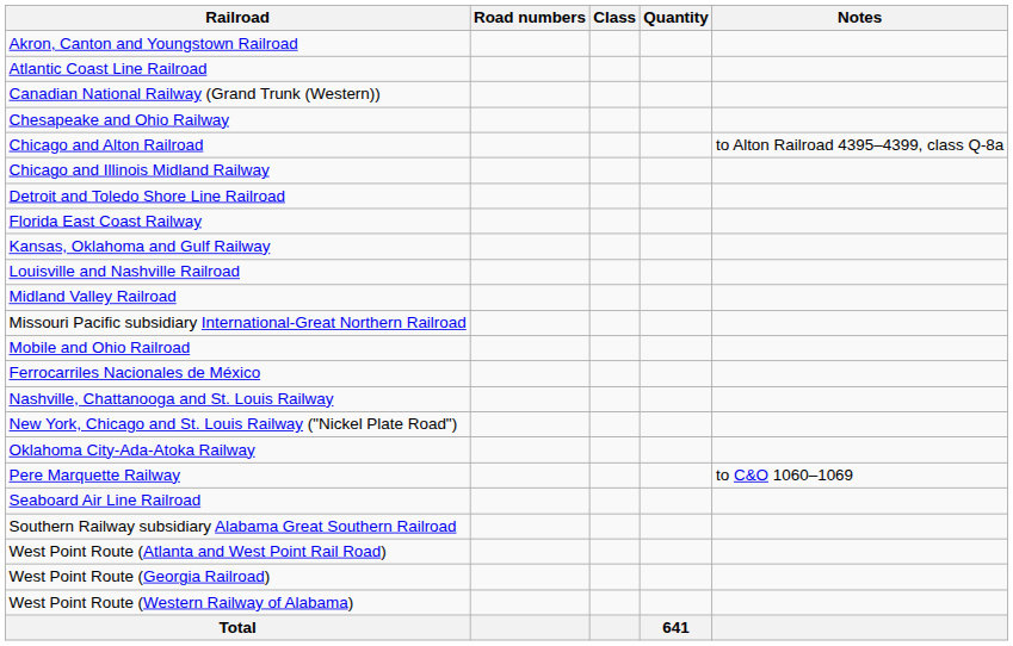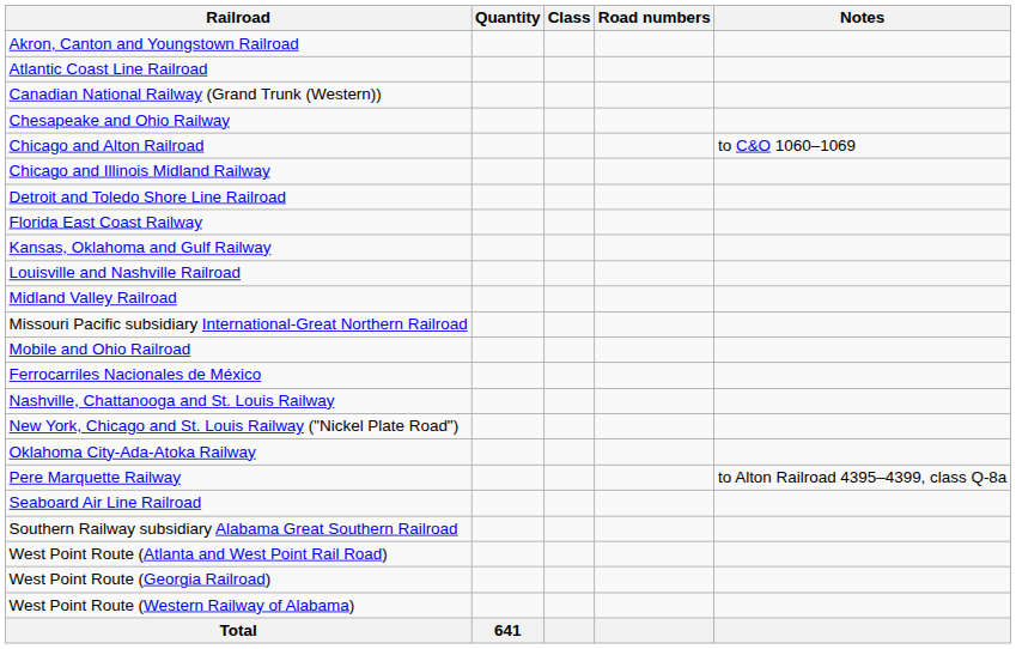 <table class="wikitable sortable">
 <tr>
 <th>Railroad</th>
+<th>Quantity</th>
+<th>Class</th>
 <th>Road numbers</th>
-<th>Class</th>
-<th>Quantity</th>
 <th>Notes</th>
 </tr>
 <tr>
 <td><a href='#'>Akron, Canton and Youngstown Railroad</a></td>
 <td></td>
 <td></td>
 <td></td>
 <td></td>
 </tr>
 <tr>
 <td><a href='#'>Atlantic Coast Line Railroad</a></td>
 <td></td>
 <td></td>
 <td></td>
 <td></td>
 </tr>
 <tr>
 <td><a href='#'>Canadian National Railway</a> (Grand Trunk (Western))</td>
 <td></td>
 <td></td>
 <td></td>
 <td></td>
 </tr>
 <tr>
 <td><a href='#'>Chesapeake and Ohio Railway</a></td>
 <td></td>
 <td></td>
 <td></td>
 <td></td>
 </tr>
 <tr>
 <td><a href='#'>Chicago and Alton Railroad</a></td>
 <td></td>
 <td></td>
 <td></td>
-<td>to Alton Railroad 4395–4399, class Q-8a</td>
+<td>to <a href='#'>C&O</a> 1060–1069</td>
 </tr>
 <tr>
 <td><a href='#'>Chicago and Illinois Midland Railway</a></td>
 <td></td>
 <td></td>
 <td></td>
 <td></td>
 </tr>
 <tr>
 <td><a href='#'>Detroit and Toledo Shore Line Railroad</a></td>
 <td></td>
 <td></td>
 <td></td>
 <td></td>
 </tr>
 <tr>
 <td><a href='#'>Florida East Coast Railway</a></td>
 <td></td>
 <td></td>
 <td></td>
 <td></td>
 </tr>
 <tr>
 <td><a href='#'>Kansas, Oklahoma and Gulf Railway</a></td>
 <td></td>
 <td></td>
 <td></td>
 <td></td>
 </tr>
 <tr>
 <td><a href='#'>Louisville and Nashville Railroad</a></td>
 <td></td>
 <td></td>
 <td></td>
 <td></td>
 </tr>
 <tr>
 <td><a href='#'>Midland Valley Railroad</a></td>
 <td></td>
 <td></td>
 <td></td>
 <td></td>
 </tr>
 <tr>
 <td>Missouri Pacific subsidiary <a href='#'>International-Great Northern Railroad</a></td>
 <td></td>
 <td></td>
 <td></td>
 <td></td>
 </tr>
 <tr>
 <td><a href='#'>Mobile and Ohio Railroad</a></td>
 <td></td>
 <td></td>
 <td></td>
 <td></td>
 </tr>
 <tr>
 <td><a href='#'>Ferrocarriles Nacionales de México</a></td>
 <td></td>
 <td></td>
 <td></td>
 <td></td>
 </tr>
 <tr>
 <td><a href='#'>Nashville, Chattanooga and St. Louis Railway</a></td>
 <td></td>
 <td></td>
 <td></td>
 <td></td>
 </tr>
 <tr>
 <td><a href='#'>New York, Chicago and St. Louis Railway</a> ("Nickel Plate Road")</td>
 <td></td>
 <td></td>
 <td></td>
 <td></td>
 </tr>
 <tr>
 <td><a href='#'>Oklahoma City-Ada-Atoka Railway</a></td>
 <td></td>
 <td></td>
 <td></td>
 <td></td>
 </tr>
 <tr>
 <td><a href='#'>Pere Marquette Railway</a></td>
 <td></td>
 <td></td>
 <td></td>
-<td>to <a href='#'>C&O</a> 1060–1069</td>
+<td>to Alton Railroad 4395–4399, class Q-8a</td>
 </tr>
 <tr>
 <td><a href='#'>Seaboard Air Line Railroad</a></td>
 <td></td>
 <td></td>
 <td></td>
 <td></td>
 </tr>
 <tr>
 <td>Southern Railway subsidiary <a href='#'>Alabama Great Southern Railroad</a></td>
 <td></td>
 <td></td>
 <td></td>
 <td></td>
 </tr>
 <tr>
 <td>West Point Route (<a href='#'>Atlanta and West Point Rail Road</a>)</td>
 <td></td>
 <td></td>
 <td></td>
 <td></td>
 </tr>
 <tr>
 <td>West Point Route (<a href='#'>Georgia Railroad</a>)</td>
 <td></td>
 <td></td>
 <td></td>
 <td></td>
 </tr>
 <tr>
 <td>West Point Route (<a href='#'>Western Railway of Alabama</a>)</td>
 <td></td>
 <td></td>
 <td></td>
 <td></td>
 </tr>
 <tr>
 <th>Total</th>
+<th>641</th>
 <th></th>
 <th></th>
-<th>641</th>
 <th></th>
 </tr>
 </table>
